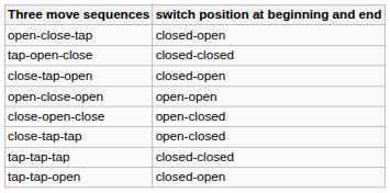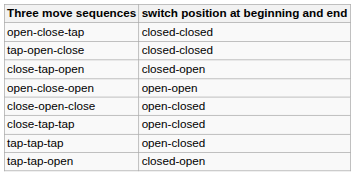 <table class="wikitable sortable">
 <tr>
 <th>Three move sequences</th>
 <th>switch position at beginning and end</th>
 </tr>
 <tr>
 <td>open-close-tap</td>
-<td>closed-open</td>
+<td>closed-closed</td>
 </tr>
 <tr>
 <td>tap-open-close</td>
 <td>closed-closed</td>
 </tr>
 <tr>
 <td>close-tap-open</td>
 <td>closed-open</td>
 </tr>
 <tr>
 <td>open-close-open</td>
 <td>open-open</td>
 </tr>
 <tr>
 <td>close-open-close</td>
 <td>open-closed</td>
 </tr>
 <tr>
 <td>close-tap-tap</td>
 <td>open-closed</td>
 </tr>
 <tr>
 <td>tap-tap-tap</td>
-<td>closed-closed</td>
+<td>open-closed</td>
 </tr>
 <tr>
 <td>tap-tap-open</td>
 <td>closed-open</td>
 </tr>
 </table>
